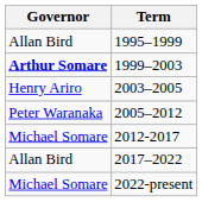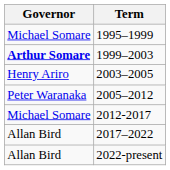 <table class="wikitable">
 <tr>
 <th><strong>Governor</strong></th>
 <th><strong>Term</strong></th>
 </tr>
 <tr>
-<td>Allan Bird</td>
+<td><a href='#'>Michael Somare</a></td>
 <td>1995–1999</td>
 </tr>
 <tr>
 <td><strong><a href='#'>Arthur Somare</a></strong></td>
 <td>1999–2003</td>
 </tr>
 <tr>
 <td><a href='#'>Henry Ariro</a></td>
 <td>2003–2005</td>
 </tr>
 <tr>
 <td><a href='#'>Peter Waranaka</a></td>
 <td>2005–2012</td>
 </tr>
 <tr>
 <td><a href='#'>Michael Somare</a></td>
 <td>2012-2017</td>
 </tr>
 <tr>
 <td>Allan Bird</td>
 <td>2017–2022</td>
 </tr>
 <tr>
-<td><a href='#'>Michael Somare</a></td>
+<td>Allan Bird</td>
 <td>2022-present</td>
 </tr>
 </table>
